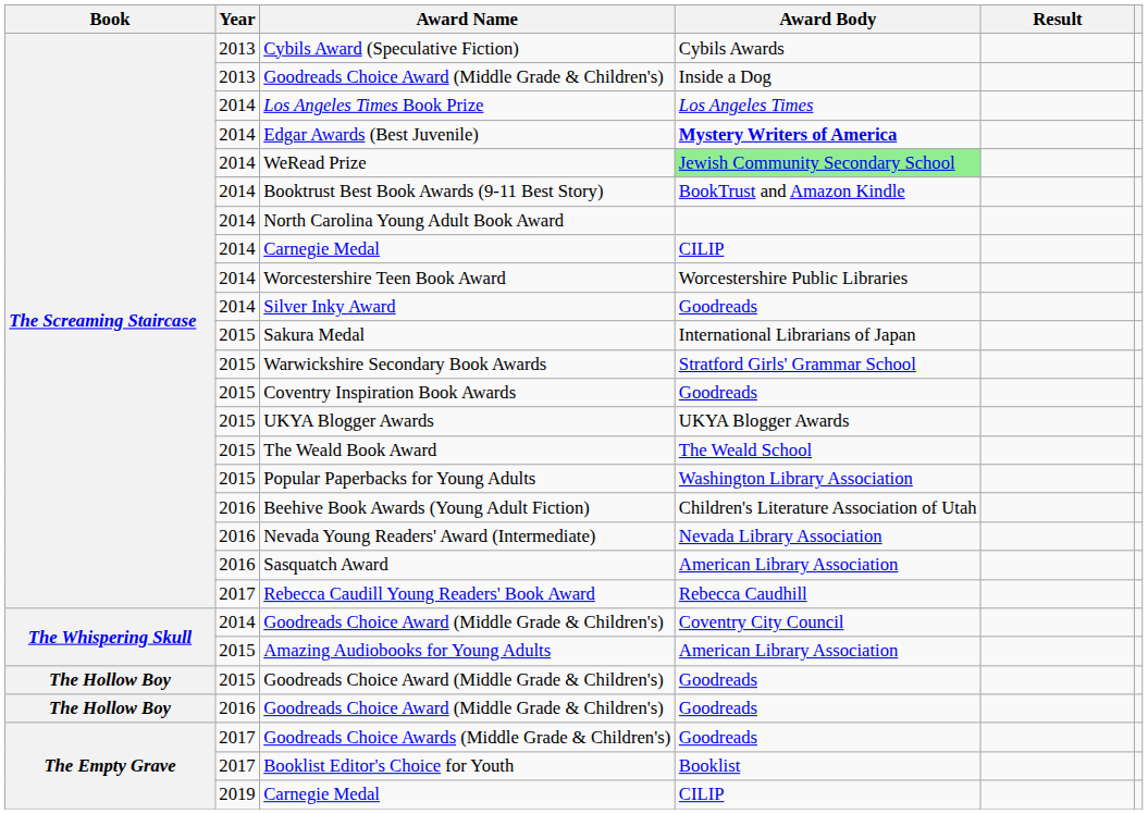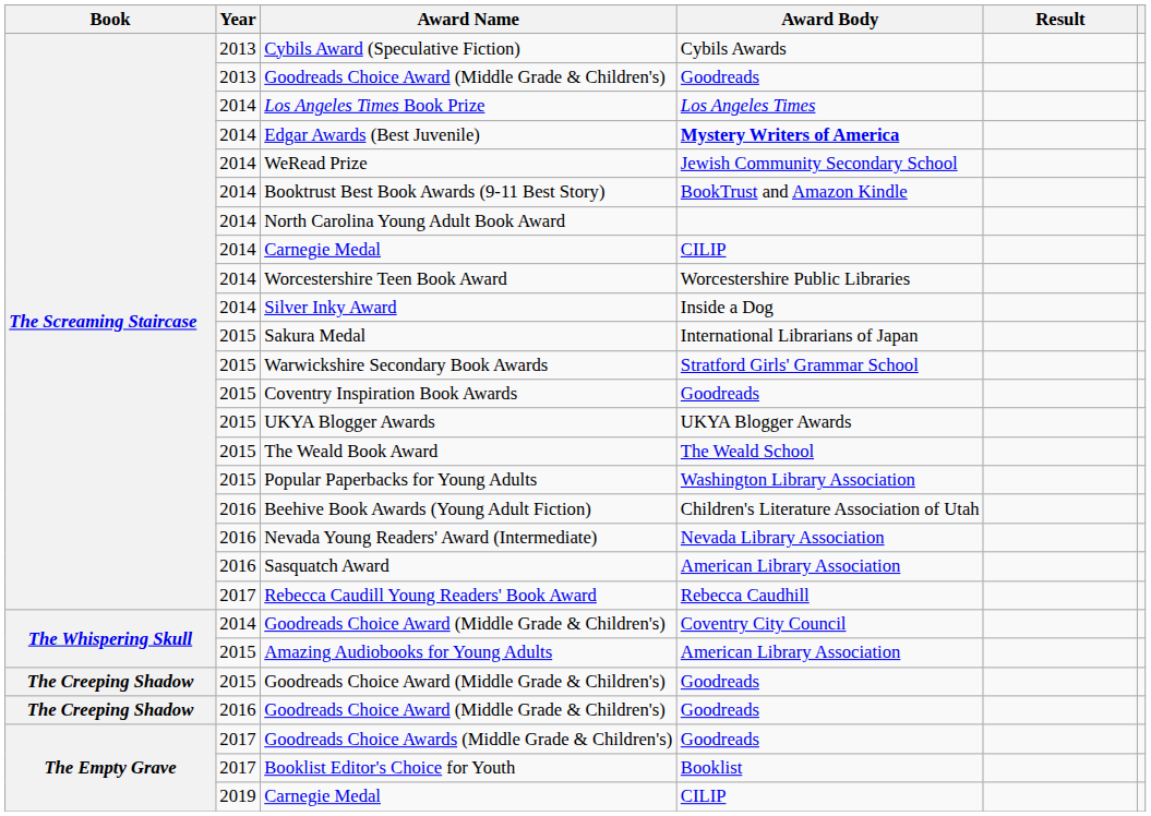 <table class="wikitable plainrowheaders">
 <tr>
 <th>Book</th>
 <th>Year</th>
 <th>Award Name</th>
 <th>Award Body</th>
 <th style="min-width: 8em">Result</th>
 <th></th>
 </tr>
 <tr>
 <th rowspan="20" scope=row style="padding-right: 1em"><em><a href='#'>The Screaming Staircase</a></em></th>
 <td>2013</td>
 <td><a href='#'>Cybils Award</a> (Speculative Fiction)</td>
 <td>Cybils Awards</td>
 <td></td>
 <td style="text-align: center"></td>
 </tr>
 <tr>
 <td>2013</td>
 <td><a href='#'>Goodreads Choice Award</a> (Middle Grade & Children's)</td>
-<td>Inside a Dog</td>
+<td><a href='#'>Goodreads</a></td>
 <td></td>
 <td style="text-align: center"></td>
 </tr>
 <tr>
 <td>2014</td>
 <td><a href='#'><em>Los Angeles Times</em> Book Prize</a></td>
 <td><em><a href='#'>Los Angeles Times</a></em></td>
 <td></td>
 <td style="text-align: center"></td>
 </tr>
 <tr>
 <td>2014</td>
 <td><a href='#'>Edgar Awards</a> (Best Juvenile)</td>
 <td><strong><a href='#'>Mystery Writers of America</a></strong></td>
 <td></td>
 <td style="text-align: center"></td>
 </tr>
 <tr>
 <td>2014</td>
 <td>WeRead Prize</td>
-<td style="background: lightgreen;"><a href='#'>Jewish Community Secondary School</a></td>
+<td><a href='#'>Jewish Community Secondary School</a></td>
 <td></td>
 <td style="text-align: center"></td>
 </tr>
 <tr>
 <td>2014</td>
 <td>Booktrust Best Book Awards (9-11 Best Story)</td>
 <td><a href='#'>BookTrust</a> and <a href='#'>Amazon Kindle</a></td>
 <td></td>
 <td style="text-align: center"></td>
 </tr>
 <tr>
 <td>2014</td>
 <td>North Carolina Young Adult Book Award</td>
 <td></td>
 <td></td>
 <td style="text-align: center"></td>
 </tr>
 <tr>
 <td>2014</td>
 <td><a href='#'>Carnegie Medal</a></td>
 <td><a href='#'>CILIP</a></td>
 <td></td>
 <td style="text-align: center"></td>
 </tr>
 <tr>
 <td>2014</td>
 <td>Worcestershire Teen Book Award</td>
 <td>Worcestershire Public Libraries</td>
 <td></td>
 <td style="text-align: center"></td>
 </tr>
 <tr>
 <td>2014</td>
 <td><a href='#'>Silver Inky Award</a></td>
-<td><a href='#'>Goodreads</a></td>
+<td>Inside a Dog</td>
 <td></td>
 <td style="text-align: center"></td>
 </tr>
 <tr>
 <td>2015</td>
 <td>Sakura Medal</td>
 <td>International Librarians of Japan</td>
 <td></td>
 <td></td>
 </tr>
 <tr>
 <td>2015</td>
 <td>Warwickshire Secondary Book Awards</td>
 <td><a href='#'>Stratford Girls' Grammar School</a></td>
 <td></td>
 <td style="text-align: center"></td>
 </tr>
 <tr>
 <td>2015</td>
 <td>Coventry Inspiration Book Awards</td>
 <td><a href='#'>Goodreads</a></td>
 <td></td>
 <td></td>
 </tr>
 <tr>
 <td>2015</td>
 <td>UKYA Blogger Awards</td>
 <td>UKYA Blogger Awards</td>
 <td></td>
 <td style="text-align: center"></td>
 </tr>
 <tr>
 <td>2015</td>
 <td>The Weald Book Award</td>
 <td><a href='#'>The Weald School</a></td>
 <td></td>
 <td style="text-align: center"></td>
 </tr>
 <tr>
 <td>2015</td>
 <td>Popular Paperbacks for Young Adults</td>
 <td><a href='#'>Washington Library Association</a></td>
 <td></td>
 <td style="text-align: center"></td>
 </tr>
 <tr>
 <td>2016</td>
 <td>Beehive Book Awards (Young Adult Fiction)</td>
 <td>Children's Literature Association of Utah</td>
 <td></td>
 <td style="text-align: center"></td>
 </tr>
 <tr>
 <td>2016</td>
 <td>Nevada Young Readers' Award (Intermediate)</td>
 <td><a href='#'>Nevada Library Association</a></td>
 <td></td>
 <td style="text-align: center"></td>
 </tr>
 <tr>
 <td>2016</td>
 <td>Sasquatch Award</td>
 <td><a href='#'>American Library Association</a></td>
 <td></td>
 <td style="text-align: center"></td>
 </tr>
 <tr>
 <td>2017</td>
 <td><a href='#'>Rebecca Caudill Young Readers' Book Award</a></td>
 <td><a href='#'>Rebecca Caudhill</a></td>
 <td></td>
 <td style="text-align: center"></td>
 </tr>
 <tr>
 <th rowspan="2" scope=row><em><a href='#'>The Whispering Skull</a></em></th>
 <td>2014</td>
 <td><a href='#'>Goodreads Choice Award</a> (Middle Grade & Children's)</td>
 <td><a href='#'>Coventry City Council</a></td>
 <td></td>
 <td style="text-align: center"></td>
 </tr>
 <tr>
 <td>2015</td>
 <td><a href='#'>Amazing Audiobooks for Young Adults</a></td>
 <td><a href='#'>American Library Association</a></td>
 <td></td>
 <td style="text-align: center"></td>
 </tr>
 <tr>
-<th scope=row><em>The Hollow Boy</em></th>
+<th scope=row><em>The Creeping Shadow</em></th>
 <td>2015</td>
 <td>Goodreads Choice Award (Middle Grade & Children's)</td>
 <td><a href='#'>Goodreads</a></td>
 <td></td>
 <td style="text-align: center"></td>
 </tr>
 <tr>
-<th scope=row><em>The Hollow Boy</em></th>
+<th scope=row><em>The Creeping Shadow</em></th>
 <td>2016</td>
 <td><a href='#'>Goodreads Choice Award</a> (Middle Grade & Children's)</td>
 <td><a href='#'>Goodreads</a></td>
 <td></td>
 <td style="text-align: center"></td>
 </tr>
 <tr>
 <th rowspan="3" scope=row><em>The Empty Grave</em></th>
 <td>2017</td>
 <td><a href='#'>Goodreads Choice Awards</a> (Middle Grade & Children's)</td>
 <td><a href='#'>Goodreads</a></td>
 <td></td>
 <td style="text-align: center"></td>
 </tr>
 <tr>
 <td>2017</td>
 <td><a href='#'>Booklist Editor's Choice</a> for Youth</td>
 <td><a href='#'>Booklist</a></td>
 <td></td>
 <td></td>
 </tr>
 <tr>
 <td>2019</td>
 <td><a href='#'>Carnegie Medal</a></td>
 <td><a href='#'>CILIP</a></td>
 <td></td>
 <td style="text-align: center"></td>
 </tr>
 </table>
